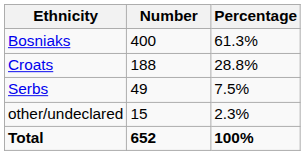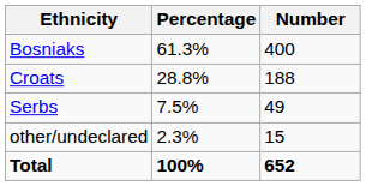 <table class="wikitable">
 <tr>
 <th width="100px">Ethnicity</th>
+<th width="80px">Percentage</th>
 <th width="80px">Number</th>
-<th width="80px">Percentage</th>
 </tr>
 <tr>
 <td><a href='#'>Bosniaks</a></td>
+<td>61.3%</td>
 <td>400</td>
-<td>61.3%</td>
 </tr>
 <tr>
 <td><a href='#'>Croats</a></td>
+<td>28.8%</td>
 <td>188</td>
-<td>28.8%</td>
 </tr>
 <tr>
 <td><a href='#'>Serbs</a></td>
+<td>7.5%</td>
 <td>49</td>
-<td>7.5%</td>
 </tr>
 <tr>
 <td>other/undeclared</td>
+<td>2.3%</td>
 <td>15</td>
-<td>2.3%</td>
 </tr>
 <tr>
 <td><strong>Total</strong></td>
+<td><strong>100%</strong></td>
 <td><strong>652</strong></td>
-<td><strong>100%</strong></td>
 </tr>
 </table>
